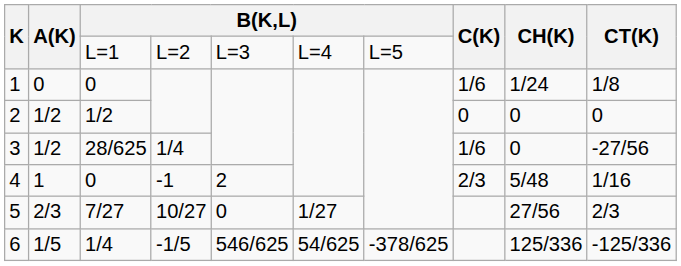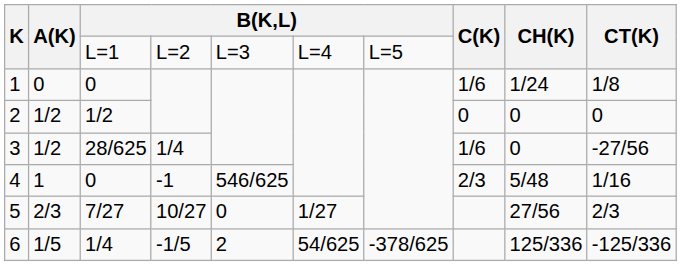 <table class="wikitable">
 <tr>
 <th rowspan="2">K</th>
 <th rowspan="2">A(K)</th>
 <th colspan="5">B(K,L)</th>
 <th rowspan="2">C(K)</th>
 <th rowspan="2">CH(K)</th>
 <th rowspan="2">CT(K)</th>
 </tr>
 <tr>
 <td>L=1</td>
 <td>L=2</td>
 <td>L=3</td>
 <td>L=4</td>
 <td>L=5</td>
 </tr>
 <tr>
 <td>1</td>
 <td>0</td>
 <td>0</td>
 <td rowspan="2"></td>
 <td rowspan="3"></td>
 <td rowspan="4"></td>
 <td rowspan="5"></td>
 <td>1/6</td>
 <td>1/24</td>
 <td>1/8</td>
 </tr>
 <tr>
 <td>2</td>
 <td>1/2</td>
 <td>1/2</td>
 <td>0</td>
 <td>0</td>
 <td>0</td>
 </tr>
 <tr>
 <td>3</td>
 <td>1/2</td>
 <td>28/625</td>
 <td>1/4</td>
 <td>1/6</td>
 <td>0</td>
 <td>-27/56</td>
 </tr>
 <tr>
 <td>4</td>
 <td>1</td>
 <td>0</td>
 <td>-1</td>
-<td>2</td>
+<td>546/625</td>
 <td>2/3</td>
 <td>5/48</td>
 <td>1/16</td>
 </tr>
 <tr>
 <td>5</td>
 <td>2/3</td>
 <td>7/27</td>
 <td>10/27</td>
 <td>0</td>
 <td>1/27</td>
 <td></td>
 <td>27/56</td>
 <td>2/3</td>
 </tr>
 <tr>
 <td>6</td>
 <td>1/5</td>
 <td>1/4</td>
 <td>-1/5</td>
-<td>546/625</td>
+<td>2</td>
 <td>54/625</td>
 <td>-378/625</td>
 <td></td>
 <td>125/336</td>
 <td>-125/336</td>
 </tr>
 </table>
